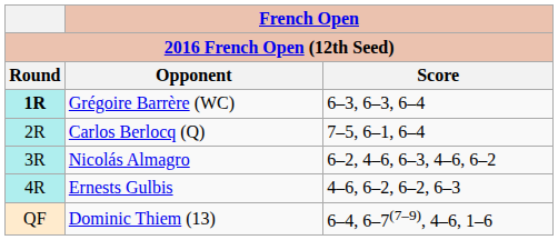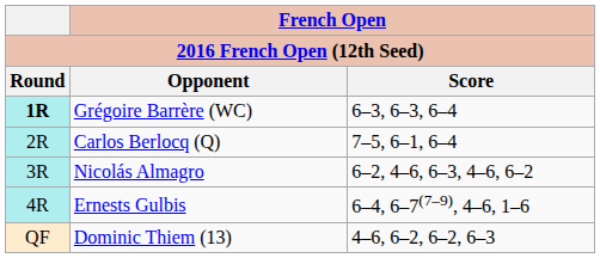 <table class="wikitable collapsible collapsed">
 <tr>
 <th></th>
 <th colspan=2 style="background:#ebc2af;"><a href='#'>French Open</a></th>
 </tr>
 <tr>
 <th colspan=3 style="background:#ebc2af;"><a href='#'>2016 French Open</a> (12th Seed)</th>
 </tr>
 <tr>
 <th>Round</th>
 <th width=225>Opponent</th>
 <th width=200>Score</th>
 </tr>
 <tr>
 <td style="text-align:center; background:#afeeee;"><strong>1R</strong></td>
 <td> <a href='#'>Grégoire Barrère</a> (WC)</td>
 <td>6–3, 6–3, 6–4</td>
 </tr>
 <tr>
 <td style="text-align:center; background:#afeeee;">2R</td>
 <td> <a href='#'>Carlos Berlocq</a> (Q)</td>
 <td>7–5, 6–1, 6–4</td>
 </tr>
 <tr>
 <td style="text-align:center; background:#afeeee;">3R</td>
 <td> <a href='#'>Nicolás Almagro</a></td>
 <td>6–2, 4–6, 6–3, 4–6, 6–2</td>
 </tr>
 <tr>
 <td style="text-align:center; background:#afeeee;">4R</td>
 <td> <a href='#'>Ernests Gulbis</a></td>
-<td>4–6, 6–2, 6–2, 6–3</td>
+<td>6–4, 6–7<sup>(7–9)</sup>, 4–6, 1–6</td>
 </tr>
 <tr>
 <td style="text-align:center; background:#ffebcd;">QF</td>
 <td> <a href='#'>Dominic Thiem</a> (13)</td>
-<td>6–4, 6–7<sup>(7–9)</sup>, 4–6, 1–6</td>
+<td>4–6, 6–2, 6–2, 6–3</td>
 </tr>
 </table>
